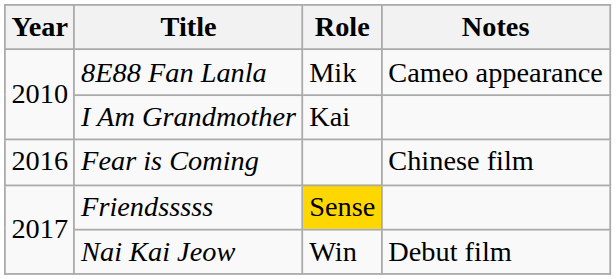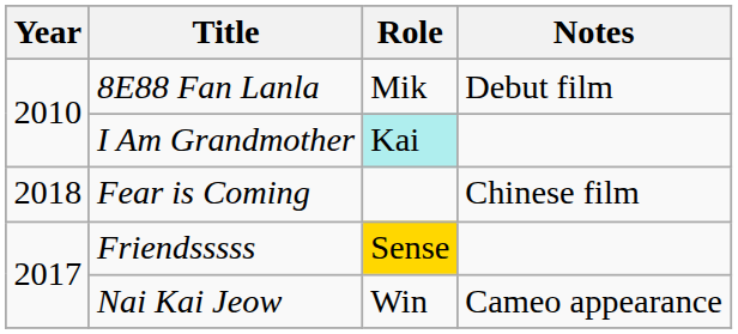 <table class="wikitable">
 <tr style="text-align:center;">
 <th>Year</th>
 <th>Title</th>
 <th>Role</th>
 <th>Notes</th>
 </tr>
 <tr>
 <td rowspan="2" style="text-align:center;">2010</td>
 <td><em>8E88 Fan Lanla</em></td>
 <td>Mik</td>
-<td>Cameo appearance</td>
+<td>Debut film</td>
 </tr>
 <tr>
 <td><em>I Am Grandmother</em></td>
-<td>Kai</td>
+<td style="background: paleturquoise;">Kai</td>
 <td></td>
 </tr>
 <tr>
-<td style="text-align:center;">2016</td>
+<td style="text-align:center;">2018</td>
 <td><em>Fear is Coming</em></td>
 <td></td>
 <td>Chinese film</td>
 </tr>
 <tr>
 <td rowspan="2" style="text-align:center;">2017</td>
 <td><em>Friendsssss</em></td>
 <td style="background: gold;">Sense</td>
 <td></td>
 </tr>
 <tr>
 <td><em>Nai Kai Jeow</em></td>
 <td>Win</td>
-<td>Debut film</td>
+<td>Cameo appearance</td>
 </tr>
 </table>
